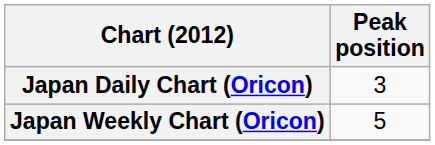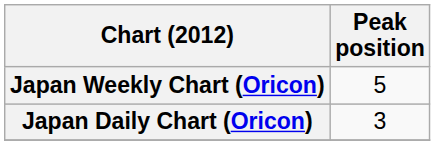 <table class="wikitable plainrowheaders">
 <tr>
 <th>Chart (2012)</th>
 <th>Peak<br>position</th>
 </tr>
 <tr>
+<th scope="row">Japan Weekly Chart (<a href='#'>Oricon</a>)</th>
+<td style="text-align:center;">5</td>
+</tr>
+<tr>
 <th scope="row">Japan Daily Chart (<a href='#'>Oricon</a>)</th>
 <td style="text-align:center;">3</td>
 </tr>
 <tr>
-<th scope="row">Japan Weekly Chart (<a href='#'>Oricon</a>)</th>
-<td style="text-align:center;">5</td>
-</tr>
-<tr>
 </tr>
 </table>
